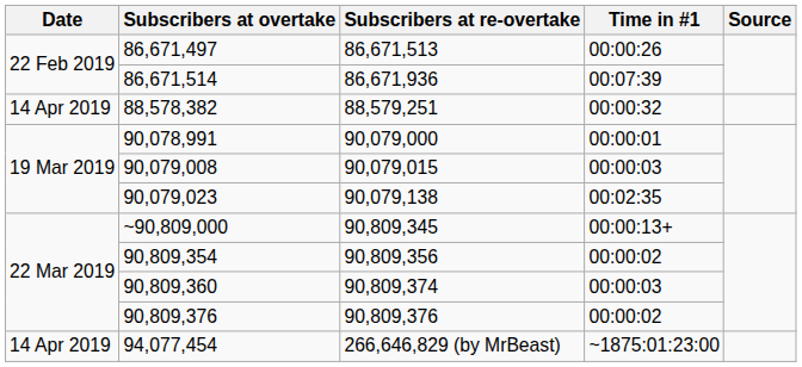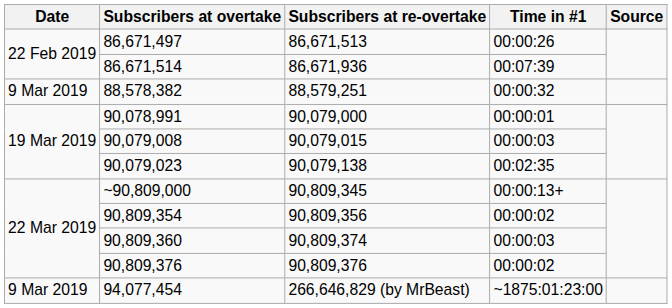 <table class="wikitable mw-collapsible mw-collapsed">
 <tr>
 <th>Date</th>
 <th>Subscribers at overtake</th>
 <th>Subscribers at re-overtake</th>
 <th>Time in #1</th>
 <th>Source</th>
 </tr>
 <tr>
 <td rowspan="2">22 Feb 2019</td>
 <td>86,671,497</td>
 <td>86,671,513</td>
 <td>00:00:26</td>
 <td rowspan="2"></td>
 </tr>
 <tr>
 <td>86,671,514</td>
 <td>86,671,936</td>
 <td>00:07:39</td>
 </tr>
 <tr>
-<td>14 Apr 2019</td>
+<td>9 Mar 2019</td>
 <td>88,578,382</td>
 <td>88,579,251</td>
 <td>00:00:32</td>
 <td></td>
 </tr>
 <tr>
 <td rowspan="3">19 Mar 2019</td>
 <td>90,078,991</td>
 <td>90,079,000</td>
 <td>00:00:01</td>
 <td rowspan="3"></td>
 </tr>
 <tr>
 <td>90,079,008</td>
 <td>90,079,015</td>
 <td>00:00:03</td>
 </tr>
 <tr>
 <td>90,079,023</td>
 <td>90,079,138</td>
 <td>00:02:35</td>
 </tr>
 <tr>
 <td rowspan="4">22 Mar 2019</td>
 <td>~90,809,000</td>
 <td>90,809,345</td>
 <td>00:00:13+</td>
 <td rowspan="4"></td>
 </tr>
 <tr>
 <td>90,809,354</td>
 <td>90,809,356</td>
 <td>00:00:02</td>
 </tr>
 <tr>
 <td>90,809,360</td>
 <td>90,809,374</td>
 <td>00:00:03</td>
 </tr>
 <tr>
 <td>90,809,376</td>
 <td>90,809,376</td>
 <td>00:00:02</td>
 </tr>
 <tr>
-<td>14 Apr 2019</td>
+<td>9 Mar 2019</td>
 <td>94,077,454</td>
 <td>266,646,829 (by MrBeast)</td>
 <td>~1875:01:23:00</td>
 <td></td>
 </tr>
 </table>
